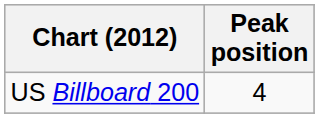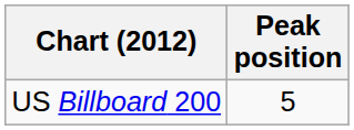 <table class="wikitable">
 <tr>
 <th align="center">Chart (2012)</th>
 <th align="center">Peak<br>position</th>
 </tr>
 <tr>
 <td>US <a href='#'><em>Billboard</em> 200</a></td>
-<td align="center">4</td>
+<td align="center">5</td>
 </tr>
 </table>
